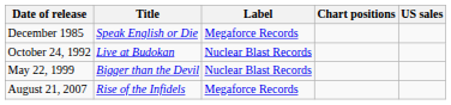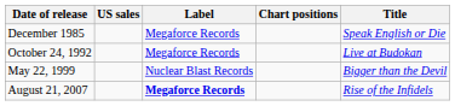 <table class="wikitable">
 <tr>
 <th>Date of release</th>
-<th>Title</th>
+<th>US sales</th>
 <th>Label</th>
 <th>Chart positions</th>
-<th>US sales</th>
+<th>Title</th>
 </tr>
 <tr>
 <td>December 1985</td>
-<td><em><a href='#'>Speak English or Die</a></em></td>
+<td></td>
 <td><a href='#'>Megaforce Records</a></td>
 <td></td>
-<td></td>
+<td><em><a href='#'>Speak English or Die</a></em></td>
 </tr>
 <tr>
 <td>October 24, 1992</td>
+<td></td>
+<td><a href='#'>Megaforce Records</a></td>
+<td></td>
 <td><em><a href='#'>Live at Budokan</a></em></td>
-<td><a href='#'>Nuclear Blast Records</a></td>
-<td></td>
-<td></td>
 </tr>
 <tr>
 <td>May 22, 1999</td>
-<td><em><a href='#'>Bigger than the Devil</a></em></td>
+<td></td>
 <td><a href='#'>Nuclear Blast Records</a></td>
 <td></td>
-<td></td>
+<td><em><a href='#'>Bigger than the Devil</a></em></td>
 </tr>
 <tr>
 <td>August 21, 2007</td>
+<td></td>
+<td><strong><a href='#'>Megaforce Records</a></strong></td>
+<td></td>
 <td><em><a href='#'>Rise of the Infidels</a></em></td>
-<td><a href='#'>Megaforce Records</a></td>
-<td></td>
-<td></td>
 </tr>
 </table>
